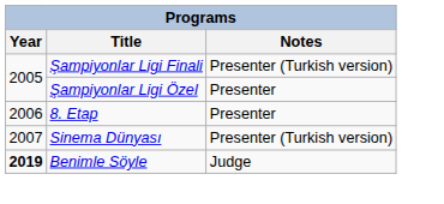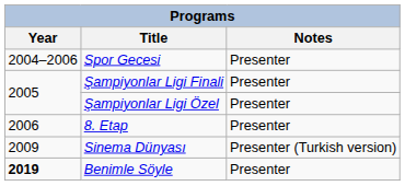 <table class="wikitable" style="font-size: 90%;">
 <tr>
 <th colspan="3" style="background: LightSteelBlue;">Programs</th>
 </tr>
 <tr>
 <th>Year</th>
 <th>Title</th>
 <th>Notes</th>
 </tr>
 <tr>
+<td>2004–2006</td>
+<td><em><a href='#'>Spor Gecesi</a></em></td>
+<td>Presenter</td>
+</tr>
+<tr>
 <td rowspan="2">2005</td>
 <td><em><a href='#'>Şampiyonlar Ligi Finali</a></em></td>
-<td>Presenter (Turkish version)</td>
+<td>Presenter</td>
 </tr>
 <tr>
 <td><em><a href='#'>Şampiyonlar Ligi Özel</a></em></td>
 <td>Presenter</td>
 </tr>
 <tr>
 <td>2006</td>
 <td><em><a href='#'>8. Etap</a></em></td>
 <td>Presenter</td>
 </tr>
 <tr>
-<td>2007</td>
+<td>2009</td>
 <td><em><a href='#'>Sinema Dünyası</a></em></td>
 <td>Presenter (Turkish version)</td>
 </tr>
 <tr>
 <td><strong>2019</strong></td>
 <td><em><a href='#'>Benimle Söyle</a></em></td>
-<td>Judge</td>
+<td>Presenter</td>
 </tr>
 </table>
